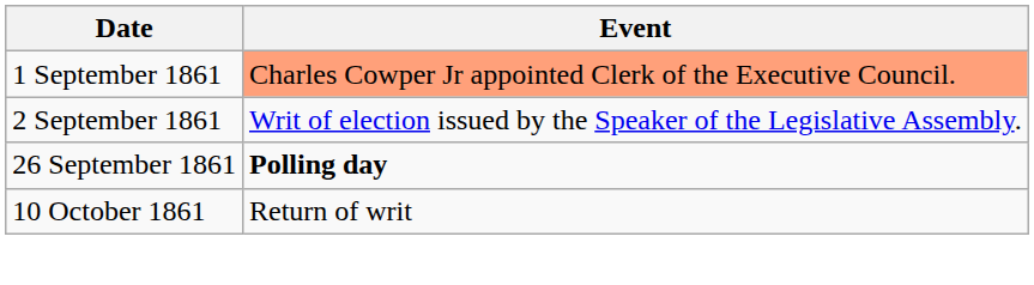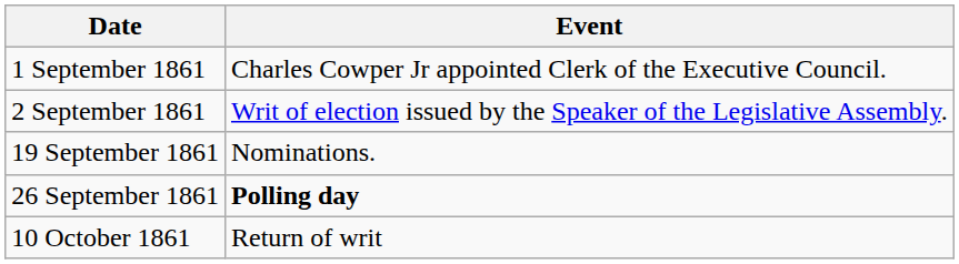 <table class="wikitable">
 <tr>
 <th>Date</th>
 <th>Event</th>
 </tr>
 <tr>
 <td>1 September 1861</td>
-<td style="background: lightsalmon;">Charles Cowper Jr appointed Clerk of the Executive Council.</td>
+<td>Charles Cowper Jr appointed Clerk of the Executive Council.</td>
 </tr>
 <tr>
 <td>2 September 1861</td>
 <td><a href='#'>Writ of election</a> issued by the <a href='#'>Speaker of the Legislative Assembly</a>.</td>
+</tr>
+<tr>
+<td>19 September 1861</td>
+<td>Nominations.</td>
 </tr>
 <tr>
 <td>26 September 1861</td>
 <td><strong>Polling day</strong></td>
 </tr>
 <tr>
 <td>10 October 1861</td>
 <td>Return of writ</td>
 </tr>
 </table>
